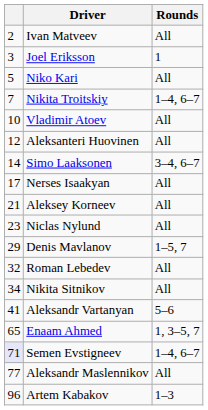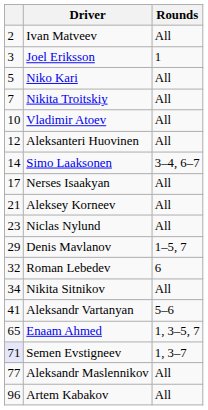 <table class="wikitable" style="font-size: 85%;">
 <tr>
 <th></th>
 <th>Driver</th>
 <th>Rounds</th>
 </tr>
 <tr>
 <td>2</td>
 <td> Ivan Matveev</td>
 <td>All</td>
 </tr>
 <tr>
 <td>3</td>
 <td> <a href='#'>Joel Eriksson</a></td>
 <td>1</td>
 </tr>
 <tr>
 <td>5</td>
 <td> <a href='#'>Niko Kari</a></td>
 <td>All</td>
 </tr>
 <tr>
 <td>7</td>
 <td> <a href='#'>Nikita Troitskiy</a></td>
-<td>1–4, 6–7</td>
+<td>All</td>
 </tr>
 <tr>
 <td>10</td>
 <td> <a href='#'>Vladimir Atoev</a></td>
 <td>All</td>
 </tr>
 <tr>
 <td>12</td>
 <td> Aleksanteri Huovinen</td>
 <td>All</td>
 </tr>
 <tr>
 <td>14</td>
 <td> <a href='#'>Simo Laaksonen</a></td>
 <td>3–4, 6–7</td>
 </tr>
 <tr>
 <td>17</td>
 <td> Nerses Isaakyan</td>
 <td>All</td>
 </tr>
 <tr>
 <td>21</td>
 <td> Aleksey Korneev</td>
 <td>All</td>
 </tr>
 <tr>
 <td>23</td>
 <td> Niclas Nylund</td>
 <td>All</td>
 </tr>
 <tr>
 <td>29</td>
 <td> Denis Mavlanov</td>
 <td>1–5, 7</td>
 </tr>
 <tr>
 <td>32</td>
 <td> Roman Lebedev</td>
-<td>All</td>
+<td>6</td>
 </tr>
 <tr>
 <td>34</td>
 <td> Nikita Sitnikov</td>
 <td>All</td>
 </tr>
 <tr>
 <td>41</td>
 <td> Aleksandr Vartanyan</td>
 <td>5–6</td>
 </tr>
 <tr>
 <td>65</td>
 <td> <a href='#'>Enaam Ahmed</a></td>
 <td>1, 3–5, 7</td>
 </tr>
 <tr>
 <td style="background: lavender;">71</td>
 <td> Semen Evstigneev</td>
-<td>1–4, 6–7</td>
+<td>1, 3–7</td>
 </tr>
 <tr>
 <td>77</td>
 <td> Aleksandr Maslennikov</td>
 <td>All</td>
 </tr>
 <tr>
 <td>96</td>
 <td> Artem Kabakov</td>
-<td>1–3</td>
+<td>All</td>
 </tr>
 </table>
